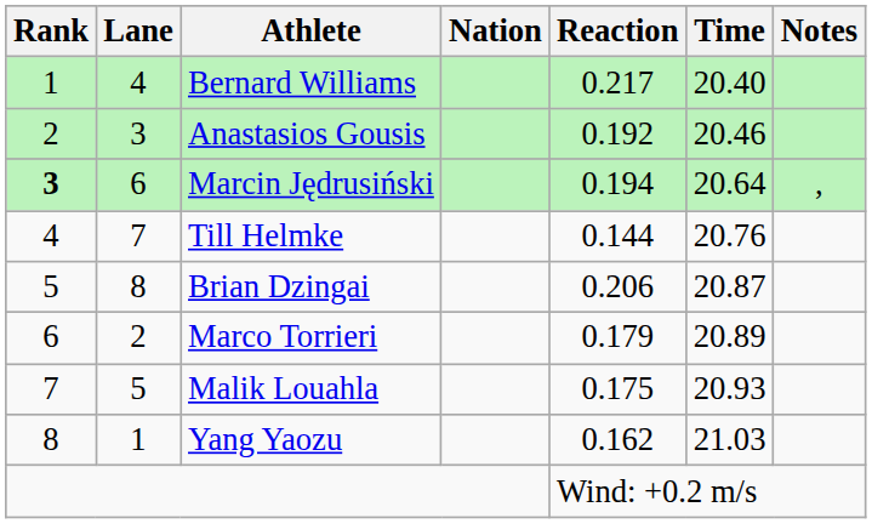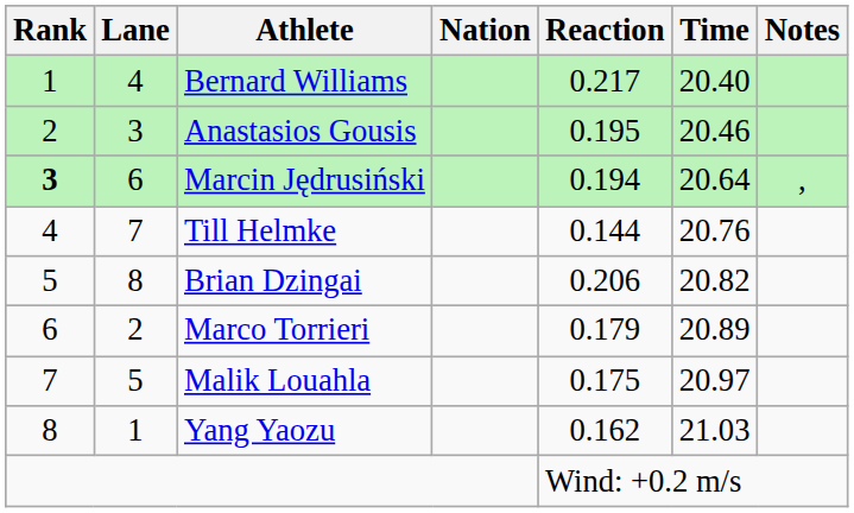 <table class="wikitable sortable" style="text-align:center">
 <tr>
 <th>Rank</th>
 <th>Lane</th>
 <th>Athlete</th>
 <th>Nation</th>
 <th>Reaction</th>
 <th>Time</th>
 <th>Notes</th>
 </tr>
 <tr bgcolor=bbf3bb>
 <td>1</td>
 <td>4</td>
 <td align="left"><a href='#'>Bernard Williams</a></td>
 <td align="left"></td>
 <td>0.217</td>
 <td>20.40</td>
 <td></td>
 </tr>
 <tr bgcolor=bbf3bb>
 <td>2</td>
 <td>3</td>
 <td align="left"><a href='#'>Anastasios Gousis</a></td>
 <td align="left"></td>
-<td>0.192</td>
+<td>0.195</td>
 <td>20.46</td>
 <td></td>
 </tr>
 <tr bgcolor=bbf3bb>
 <td><strong>3</strong></td>
 <td>6</td>
 <td align="left"><a href='#'>Marcin Jędrusiński</a></td>
 <td align="left"></td>
 <td>0.194</td>
 <td>20.64</td>
 <td>, </td>
 </tr>
 <tr>
 <td>4</td>
 <td>7</td>
 <td align="left"><a href='#'>Till Helmke</a></td>
 <td align="left"></td>
 <td>0.144</td>
 <td>20.76</td>
 <td></td>
 </tr>
 <tr>
 <td>5</td>
 <td>8</td>
 <td align="left"><a href='#'>Brian Dzingai</a></td>
 <td align="left"></td>
 <td>0.206</td>
-<td>20.87</td>
+<td>20.82</td>
 <td></td>
 </tr>
 <tr>
 <td>6</td>
 <td>2</td>
 <td align="left"><a href='#'>Marco Torrieri</a></td>
 <td align="left"></td>
 <td>0.179</td>
 <td>20.89</td>
 <td></td>
 </tr>
 <tr>
 <td>7</td>
 <td>5</td>
 <td align="left"><a href='#'>Malik Louahla</a></td>
 <td align="left"></td>
 <td>0.175</td>
-<td>20.93</td>
+<td>20.97</td>
 <td></td>
 </tr>
 <tr>
 <td>8</td>
 <td>1</td>
 <td align="left"><a href='#'>Yang Yaozu</a></td>
 <td align="left"></td>
 <td>0.162</td>
 <td>21.03</td>
 <td></td>
 </tr>
 <tr class="sortbottom">
 <td colspan=4></td>
 <td colspan="3" style="text-align:left;">Wind: +0.2 m/s</td>
 </tr>
 </table>
